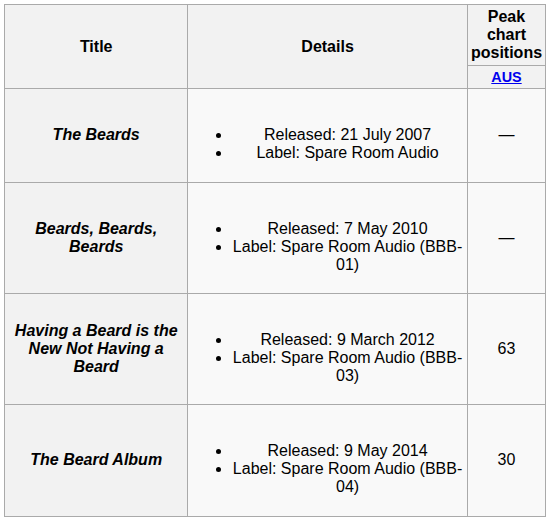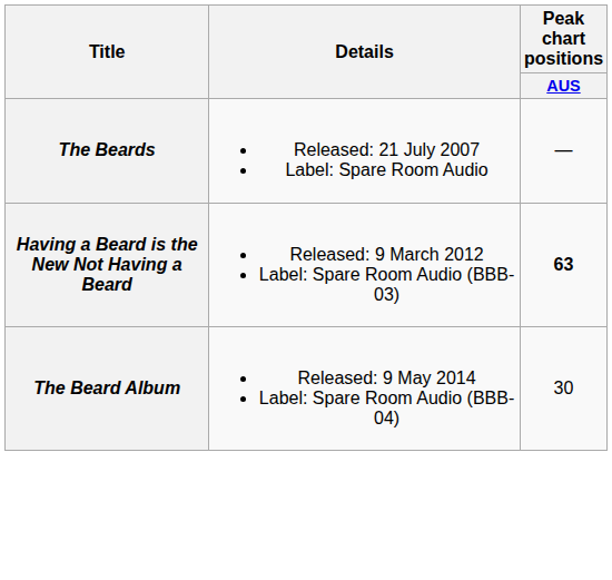 <table class="wikitable plainrowheaders" style="text-align:center;" border="1">
 <tr>
 <th scope="col" rowspan="2" style="width:11em;">Title</th>
 <th scope="col" rowspan="2" style="width:17em;">Details</th>
 <th scope="col" colspan="1">Peak chart positions</th>
 </tr>
 <tr>
 <th scope="col" style="width:3em;font-size:90%;"><a href='#'>AUS</a><br></th>
 </tr>
 <tr>
 <th scope="row"><em>The Beards</em></th>
 <td><br><ul><li>Released: 21 July 2007</li><li>Label: Spare Room Audio</li></ul></td>
 <td>—</td>
 </tr>
 <tr>
-<th scope="row"><em>Beards, Beards, Beards</em></th>
-<td><br><ul><li>Released: 7 May 2010</li><li>Label: Spare Room Audio (BBB-01)</li></ul></td>
-<td>—</td>
-</tr>
-<tr>
 <th scope="row"><em>Having a Beard is the New Not Having a Beard</em></th>
 <td><br><ul><li>Released: 9 March 2012</li><li>Label: Spare Room Audio (BBB-03)</li></ul></td>
-<td>63</td>
+<td><strong>63</strong></td>
 </tr>
 <tr>
 <th scope="row"><em>The Beard Album</em></th>
 <td><br><ul><li>Released: 9 May 2014</li><li>Label: Spare Room Audio (BBB-04)</li></ul></td>
 <td>30</td>
 </tr>
 </table>
